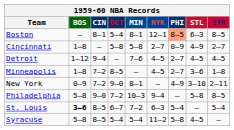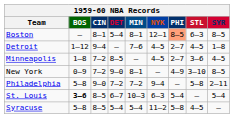 <table class="wikitable" style="font-size:95%; text-align:center;">
 <tr>
 <th colspan=9>1959-60 NBA Records</th>
 </tr>
 <tr>
 <th width=100>Team</th>
 <th style="background:#006400;color:#FFFFFF;width=35">BOS</th>
 <th style="background:#012F6B;color:#FFFFFF;width=35">CIN</th>
 <th style="background:#012F6B;color:#D40032;width=35">DET</th>
 <th style="background:#004B87;color:#FFFFFF;width=35">MIN</th>
 <th style="background:#003EA4;color:#E45206;width=35">NYK</th>
 <th style="background:#012F6B;color:#FFFFFF;width=35">PHI</th>
 <th style="background:#C90F2E;color:#FFFFFF;width=35">STL</th>
 <th style="background:#D40032;color:#022E6B;width=35">SYR</th>
 </tr>
 <tr>
 <td style="text-align:left;"><a href='#'>Boston</a></td>
 <td>—</td>
 <td>8–1</td>
 <td>5–4</td>
 <td>8–1</td>
 <td>12–1</td>
 <td style="background: lightsalmon;">8–5</td>
 <td>6–3</td>
 <td>8–5</td>
 </tr>
 <tr>
-<td style="text-align:left;"><a href='#'>Cincinnati</a></td>
-<td>1–8</td>
-<td>—</td>
-<td>5–8</td>
-<td>5–8</td>
-<td>2–7</td>
-<td>0–9</td>
-<td>4–9</td>
-<td>2–7</td>
-</tr>
-<tr>
 <td style="text-align:left;"><a href='#'>Detroit</a></td>
 <td>1–12</td>
 <td>9–4</td>
 <td>—</td>
 <td>7–6</td>
 <td>4–5</td>
 <td>2–7</td>
 <td>4–5</td>
-<td>4–5</td>
+<td>1–8</td>
 </tr>
 <tr>
 <td style="text-align:left;"><a href='#'>Minneapolis</a></td>
 <td>1–8</td>
 <td>7–2</td>
 <td>8–5</td>
 <td>—</td>
 <td>4–5</td>
 <td>2–7</td>
 <td>3–6</td>
-<td>1–8</td>
+<td>4–5</td>
 </tr>
 <tr>
 <td style="text-align:left;">New York</td>
 <td>0–9</td>
 <td>7–2</td>
 <td>9–0</td>
 <td>8–1</td>
 <td>—</td>
 <td>4–9</td>
 <td>3–10</td>
-<td>2–11</td>
+<td>8–5</td>
 </tr>
 <tr>
 <td style="text-align:left;"><a href='#'>Philadelphia</a></td>
 <td>5–8</td>
 <td>9–0</td>
 <td>7–2</td>
-<td>10–3</td>
+<td>7–2</td>
 <td>9–4</td>
 <td>—</td>
 <td>5–8</td>
-<td>8–5</td>
+<td>2–11</td>
 </tr>
 <tr>
 <td style="text-align:left;"><a href='#'>St. Louis</a></td>
 <td><strong>3–6</strong></td>
 <td>8–5</td>
 <td>6–7</td>
-<td>7–2</td>
+<td>10–3</td>
 <td>6–3</td>
 <td>5–4</td>
 <td>—</td>
 <td>5–4</td>
 </tr>
 <tr>
 <td style="text-align:left;"><a href='#'>Syracuse</a></td>
 <td>5–8</td>
 <td>8–5</td>
 <td>5–4</td>
 <td>5–4</td>
 <td>11–2</td>
 <td>5–8</td>
 <td>4–5</td>
 <td>—</td>
 </tr>
 </table>
